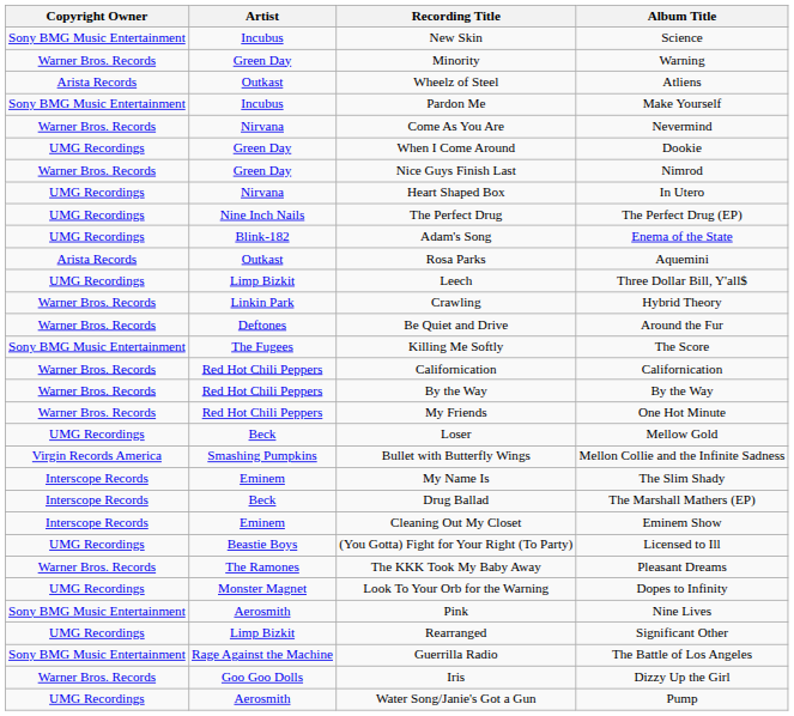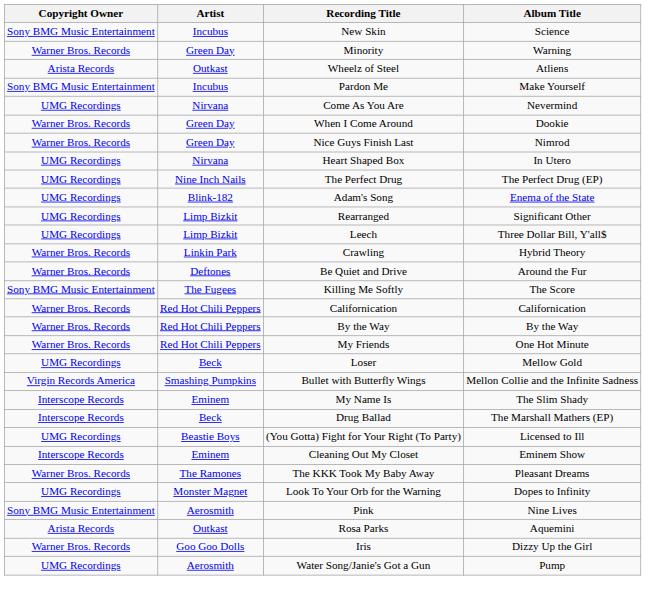 <table class="wikitable sortable" style="text-align: center; font-size: 85%; width: auto; table-layout: fixed;">
 <tr>
 <th>Copyright Owner</th>
 <th>Artist</th>
 <th>Recording Title</th>
 <th>Album Title</th>
 </tr>
 <tr>
 <td><a href='#'>Sony BMG Music Entertainment</a></td>
 <td><a href='#'>Incubus</a></td>
 <td>New Skin</td>
 <td>Science</td>
 </tr>
 <tr>
 <td><a href='#'>Warner Bros. Records</a></td>
 <td><a href='#'>Green Day</a></td>
 <td>Minority</td>
 <td>Warning</td>
 </tr>
 <tr>
 <td><a href='#'>Arista Records</a></td>
 <td><a href='#'>Outkast</a></td>
 <td>Wheelz of Steel</td>
 <td>Atliens</td>
 </tr>
 <tr>
 <td><a href='#'>Sony BMG Music Entertainment</a></td>
 <td><a href='#'>Incubus</a></td>
 <td>Pardon Me</td>
 <td>Make Yourself</td>
 </tr>
 <tr>
-<td><a href='#'>Warner Bros. Records</a></td>
+<td><a href='#'>UMG Recordings</a></td>
 <td><a href='#'>Nirvana</a></td>
 <td>Come As You Are</td>
 <td>Nevermind</td>
 </tr>
 <tr>
-<td><a href='#'>UMG Recordings</a></td>
+<td><a href='#'>Warner Bros. Records</a></td>
 <td><a href='#'>Green Day</a></td>
 <td>When I Come Around</td>
 <td>Dookie</td>
 </tr>
 <tr>
 <td><a href='#'>Warner Bros. Records</a></td>
 <td><a href='#'>Green Day</a></td>
 <td>Nice Guys Finish Last</td>
 <td>Nimrod</td>
 </tr>
 <tr>
 <td><a href='#'>UMG Recordings</a></td>
 <td><a href='#'>Nirvana</a></td>
 <td>Heart Shaped Box</td>
 <td>In Utero</td>
 </tr>
 <tr>
 <td><a href='#'>UMG Recordings</a></td>
 <td><a href='#'>Nine Inch Nails</a></td>
 <td>The Perfect Drug</td>
 <td>The Perfect Drug (EP)</td>
 </tr>
 <tr>
 <td><a href='#'>UMG Recordings</a></td>
 <td><a href='#'>Blink-182</a></td>
 <td>Adam's Song</td>
 <td><a href='#'>Enema of the State</a></td>
 </tr>
 <tr>
-<td><a href='#'>Arista Records</a></td>
-<td><a href='#'>Outkast</a></td>
-<td>Rosa Parks</td>
-<td>Aquemini</td>
+<td><a href='#'>UMG Recordings</a></td>
+<td><a href='#'>Limp Bizkit</a></td>
+<td>Rearranged</td>
+<td>Significant Other</td>
 </tr>
 <tr>
 <td><a href='#'>UMG Recordings</a></td>
 <td><a href='#'>Limp Bizkit</a></td>
 <td>Leech</td>
 <td>Three Dollar Bill, Y'all$</td>
 </tr>
 <tr>
 <td><a href='#'>Warner Bros. Records</a></td>
 <td><a href='#'>Linkin Park</a></td>
 <td>Crawling</td>
 <td>Hybrid Theory</td>
 </tr>
 <tr>
 <td><a href='#'>Warner Bros. Records</a></td>
 <td><a href='#'>Deftones</a></td>
 <td>Be Quiet and Drive</td>
 <td>Around the Fur</td>
 </tr>
 <tr>
 <td><a href='#'>Sony BMG Music Entertainment</a></td>
 <td><a href='#'>The Fugees</a></td>
 <td>Killing Me Softly</td>
 <td>The Score</td>
 </tr>
 <tr>
 <td><a href='#'>Warner Bros. Records</a></td>
 <td><a href='#'>Red Hot Chili Peppers</a></td>
 <td>Californication</td>
 <td>Californication</td>
 </tr>
 <tr>
 <td><a href='#'>Warner Bros. Records</a></td>
 <td><a href='#'>Red Hot Chili Peppers</a></td>
 <td>By the Way</td>
 <td>By the Way</td>
 </tr>
 <tr>
 <td><a href='#'>Warner Bros. Records</a></td>
 <td><a href='#'>Red Hot Chili Peppers</a></td>
 <td>My Friends</td>
 <td>One Hot Minute</td>
 </tr>
 <tr>
 <td><a href='#'>UMG Recordings</a></td>
 <td><a href='#'>Beck</a></td>
 <td>Loser</td>
 <td>Mellow Gold</td>
 </tr>
 <tr>
 <td><a href='#'>Virgin Records America</a></td>
 <td><a href='#'>Smashing Pumpkins</a></td>
 <td>Bullet with Butterfly Wings</td>
 <td>Mellon Collie and the Infinite Sadness</td>
 </tr>
 <tr>
 <td><a href='#'>Interscope Records</a></td>
 <td><a href='#'>Eminem</a></td>
 <td>My Name Is</td>
 <td>The Slim Shady</td>
 </tr>
 <tr>
 <td><a href='#'>Interscope Records</a></td>
 <td><a href='#'>Beck</a></td>
 <td>Drug Ballad</td>
 <td>The Marshall Mathers (EP)</td>
 </tr>
 <tr>
+<td><a href='#'>UMG Recordings</a></td>
+<td><a href='#'>Beastie Boys</a></td>
+<td>(You Gotta) Fight for Your Right (To Party)</td>
+<td>Licensed to Ill</td>
+</tr>
+<tr>
 <td><a href='#'>Interscope Records</a></td>
 <td><a href='#'>Eminem</a></td>
 <td>Cleaning Out My Closet</td>
 <td>Eminem Show</td>
-</tr>
-<tr>
-<td><a href='#'>UMG Recordings</a></td>
-<td><a href='#'>Beastie Boys</a></td>
-<td>(You Gotta) Fight for Your Right (To Party)</td>
-<td>Licensed to Ill</td>
 </tr>
 <tr>
 <td><a href='#'>Warner Bros. Records</a></td>
 <td><a href='#'>The Ramones</a></td>
 <td>The KKK Took My Baby Away</td>
 <td>Pleasant Dreams</td>
 </tr>
 <tr>
 <td><a href='#'>UMG Recordings</a></td>
 <td><a href='#'>Monster Magnet</a></td>
 <td>Look To Your Orb for the Warning</td>
 <td>Dopes to Infinity</td>
 </tr>
 <tr>
 <td><a href='#'>Sony BMG Music Entertainment</a></td>
 <td><a href='#'>Aerosmith</a></td>
 <td>Pink</td>
 <td>Nine Lives</td>
 </tr>
 <tr>
-<td><a href='#'>UMG Recordings</a></td>
-<td><a href='#'>Limp Bizkit</a></td>
-<td>Rearranged</td>
-<td>Significant Other</td>
-</tr>
-<tr>
-<td><a href='#'>Sony BMG Music Entertainment</a></td>
-<td><a href='#'>Rage Against the Machine</a></td>
-<td>Guerrilla Radio</td>
-<td>The Battle of Los Angeles</td>
+<td><a href='#'>Arista Records</a></td>
+<td><a href='#'>Outkast</a></td>
+<td>Rosa Parks</td>
+<td>Aquemini</td>
 </tr>
 <tr>
 <td><a href='#'>Warner Bros. Records</a></td>
 <td><a href='#'>Goo Goo Dolls</a></td>
 <td>Iris</td>
 <td>Dizzy Up the Girl</td>
 </tr>
 <tr>
 <td><a href='#'>UMG Recordings</a></td>
 <td><a href='#'>Aerosmith</a></td>
 <td>Water Song/Janie's Got a Gun</td>
 <td>Pump</td>
 </tr>
 </table>
